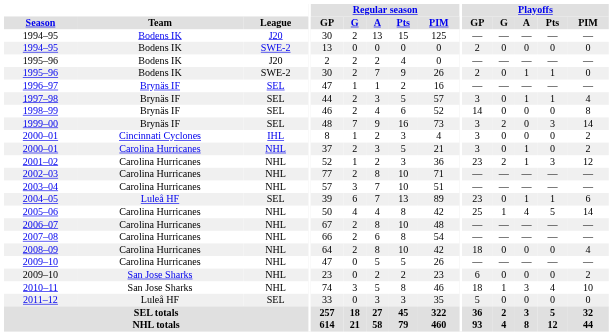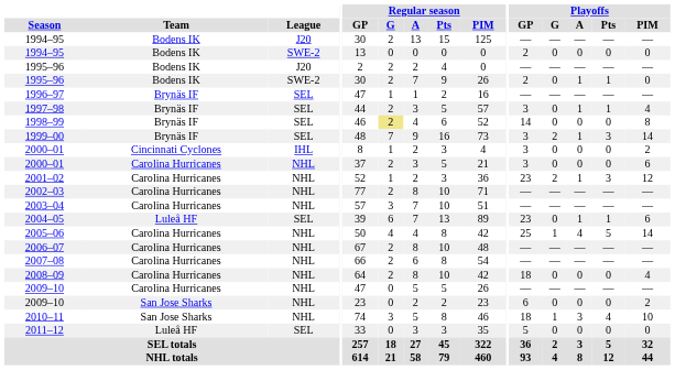 <table border="0" cellpadding="1" cellspacing="0" style="text-align:center; width:60em">
 <tr bgcolor="#e0e0e0">
 <th colspan="3" bgcolor="#ffffff"></th>
 <th rowspan="100" bgcolor="#ffffff"></th>
 <th colspan="5"><a href='#'>Regular season</a></th>
 <th rowspan="100" bgcolor="#ffffff"></th>
 <th colspan="5"><a href='#'>Playoffs</a></th>
 </tr>
 <tr bgcolor="#e0e0e0">
 <th><a href='#'>Season</a></th>
 <th>Team</th>
 <th>League</th>
 <th>GP</th>
 <th><a href='#'>G</a></th>
 <th><a href='#'>A</a></th>
 <th><a href='#'>Pts</a></th>
 <th><a href='#'>PIM</a></th>
 <th>GP</th>
 <th>G</th>
 <th>A</th>
 <th>Pts</th>
 <th>PIM</th>
 </tr>
 <tr>
 <td>1994–95</td>
 <td><a href='#'>Bodens IK</a></td>
 <td><a href='#'>J20</a></td>
 <td>30</td>
 <td>2</td>
 <td>13</td>
 <td>15</td>
 <td>125</td>
 <td>—</td>
 <td>—</td>
 <td>—</td>
 <td>—</td>
 <td>—</td>
 </tr>
 <tr bgcolor="#f0f0f0">
 <td><a href='#'>1994–95</a></td>
 <td>Bodens IK</td>
 <td><a href='#'>SWE-2</a></td>
 <td>13</td>
 <td>0</td>
 <td>0</td>
 <td>0</td>
 <td>0</td>
 <td>2</td>
 <td>0</td>
 <td>0</td>
 <td>0</td>
 <td>0</td>
 </tr>
 <tr>
 <td>1995–96</td>
 <td>Bodens IK</td>
 <td>J20</td>
 <td>2</td>
 <td>2</td>
 <td>2</td>
 <td>4</td>
 <td>0</td>
 <td>—</td>
 <td>—</td>
 <td>—</td>
 <td>—</td>
 <td>—</td>
 </tr>
 <tr bgcolor="#f0f0f0">
 <td><a href='#'>1995–96</a></td>
 <td>Bodens IK</td>
 <td>SWE-2</td>
 <td>30</td>
 <td>2</td>
 <td>7</td>
 <td>9</td>
 <td>26</td>
 <td>2</td>
 <td>0</td>
 <td>1</td>
 <td>1</td>
 <td>0</td>
 </tr>
 <tr>
 <td><a href='#'>1996–97</a></td>
 <td><a href='#'>Brynäs IF</a></td>
 <td><a href='#'>SEL</a></td>
 <td>47</td>
 <td>1</td>
 <td>1</td>
 <td>2</td>
 <td>16</td>
 <td>—</td>
 <td>—</td>
 <td>—</td>
 <td>—</td>
 <td>—</td>
 </tr>
 <tr bgcolor="#f0f0f0">
 <td><a href='#'>1997–98</a></td>
 <td>Brynäs IF</td>
 <td>SEL</td>
 <td>44</td>
 <td>2</td>
 <td>3</td>
 <td>5</td>
 <td>57</td>
 <td>3</td>
 <td>0</td>
 <td>1</td>
 <td>1</td>
 <td>4</td>
 </tr>
 <tr>
 <td><a href='#'>1998–99</a></td>
 <td>Brynäs IF</td>
 <td>SEL</td>
 <td>46</td>
-<td>2</td>
+<td style="background: khaki;">2</td>
 <td>4</td>
 <td>6</td>
 <td>52</td>
 <td>14</td>
 <td>0</td>
 <td>0</td>
 <td>0</td>
 <td>8</td>
 </tr>
 <tr bgcolor="#f0f0f0">
 <td><a href='#'>1999–00</a></td>
 <td>Brynäs IF</td>
 <td>SEL</td>
 <td>48</td>
 <td>7</td>
 <td>9</td>
 <td>16</td>
 <td>73</td>
 <td>3</td>
 <td>2</td>
-<td>0</td>
+<td>1</td>
 <td>3</td>
 <td>14</td>
 </tr>
 <tr>
 <td><a href='#'>2000–01</a></td>
 <td><a href='#'>Cincinnati Cyclones</a></td>
 <td><a href='#'>IHL</a></td>
 <td>8</td>
 <td>1</td>
 <td>2</td>
 <td>3</td>
 <td>4</td>
 <td>3</td>
 <td>0</td>
 <td>0</td>
 <td>0</td>
 <td>2</td>
 </tr>
 <tr bgcolor="#f0f0f0">
 <td><a href='#'>2000–01</a></td>
 <td><a href='#'>Carolina Hurricanes</a></td>
 <td><a href='#'>NHL</a></td>
 <td>37</td>
 <td>2</td>
 <td>3</td>
 <td>5</td>
 <td>21</td>
 <td>3</td>
 <td>0</td>
-<td>1</td>
 <td>0</td>
-<td>2</td>
+<td>0</td>
+<td>6</td>
 </tr>
 <tr>
 <td><a href='#'>2001–02</a></td>
 <td>Carolina Hurricanes</td>
 <td>NHL</td>
 <td>52</td>
 <td>1</td>
 <td>2</td>
 <td>3</td>
 <td>36</td>
 <td>23</td>
 <td>2</td>
 <td>1</td>
 <td>3</td>
 <td>12</td>
 </tr>
 <tr bgcolor="#f0f0f0">
 <td><a href='#'>2002–03</a></td>
 <td>Carolina Hurricanes</td>
 <td>NHL</td>
 <td>77</td>
 <td>2</td>
 <td>8</td>
 <td>10</td>
 <td>71</td>
 <td>—</td>
 <td>—</td>
 <td>—</td>
 <td>—</td>
 <td>—</td>
 </tr>
 <tr>
 <td><a href='#'>2003–04</a></td>
 <td>Carolina Hurricanes</td>
 <td>NHL</td>
 <td>57</td>
 <td>3</td>
 <td>7</td>
 <td>10</td>
 <td>51</td>
 <td>—</td>
 <td>—</td>
 <td>—</td>
 <td>—</td>
 <td>—</td>
 </tr>
 <tr bgcolor="#f0f0f0">
 <td><a href='#'>2004–05</a></td>
 <td><a href='#'>Luleå HF</a></td>
 <td>SEL</td>
 <td>39</td>
 <td>6</td>
 <td>7</td>
 <td>13</td>
 <td>89</td>
 <td>23</td>
 <td>0</td>
 <td>1</td>
 <td>1</td>
 <td>6</td>
 </tr>
 <tr>
 <td><a href='#'>2005–06</a></td>
 <td>Carolina Hurricanes</td>
 <td>NHL</td>
 <td>50</td>
 <td>4</td>
 <td>4</td>
 <td>8</td>
 <td>42</td>
 <td>25</td>
 <td>1</td>
 <td>4</td>
 <td>5</td>
 <td>14</td>
 </tr>
 <tr bgcolor="#f0f0f0">
 <td><a href='#'>2006–07</a></td>
 <td>Carolina Hurricanes</td>
 <td>NHL</td>
 <td>67</td>
 <td>2</td>
 <td>8</td>
 <td>10</td>
 <td>48</td>
 <td>—</td>
 <td>—</td>
 <td>—</td>
 <td>—</td>
 <td>—</td>
 </tr>
 <tr>
 <td><a href='#'>2007–08</a></td>
 <td>Carolina Hurricanes</td>
 <td>NHL</td>
 <td>66</td>
 <td>2</td>
 <td>6</td>
 <td>8</td>
 <td>54</td>
 <td>—</td>
 <td>—</td>
 <td>—</td>
 <td>—</td>
 <td>—</td>
 </tr>
 <tr bgcolor="#f0f0f0">
 <td><a href='#'>2008–09</a></td>
 <td>Carolina Hurricanes</td>
 <td>NHL</td>
 <td>64</td>
 <td>2</td>
 <td>8</td>
 <td>10</td>
 <td>42</td>
 <td>18</td>
 <td>0</td>
 <td>0</td>
 <td>0</td>
 <td>4</td>
 </tr>
 <tr>
 <td><a href='#'>2009–10</a></td>
 <td>Carolina Hurricanes</td>
 <td>NHL</td>
 <td>47</td>
 <td>0</td>
 <td>5</td>
 <td>5</td>
 <td>26</td>
 <td>—</td>
 <td>—</td>
 <td>—</td>
 <td>—</td>
 <td>—</td>
 </tr>
 <tr bgcolor="#f0f0f0">
 <td>2009–10</td>
 <td><a href='#'>San Jose Sharks</a></td>
 <td>NHL</td>
 <td>23</td>
 <td>0</td>
 <td>2</td>
 <td>2</td>
 <td>23</td>
 <td>6</td>
 <td>0</td>
 <td>0</td>
 <td>0</td>
 <td>2</td>
 </tr>
 <tr>
 <td><a href='#'>2010–11</a></td>
 <td>San Jose Sharks</td>
 <td>NHL</td>
 <td>74</td>
 <td>3</td>
 <td>5</td>
 <td>8</td>
 <td>46</td>
 <td>18</td>
 <td>1</td>
 <td>3</td>
 <td>4</td>
 <td>10</td>
 </tr>
 <tr bgcolor="#f0f0f0">
 <td><a href='#'>2011–12</a></td>
 <td>Luleå HF</td>
 <td>SEL</td>
 <td>33</td>
 <td>0</td>
 <td>3</td>
 <td>3</td>
 <td>35</td>
 <td>5</td>
 <td>0</td>
 <td>0</td>
 <td>0</td>
 <td>0</td>
 </tr>
 <tr bgcolor="#e0e0e0">
 <th colspan="3">SEL totals</th>
 <th>257</th>
 <th>18</th>
 <th>27</th>
 <th>45</th>
 <th>322</th>
 <th>36</th>
 <th>2</th>
 <th>3</th>
 <th>5</th>
 <th>32</th>
 </tr>
 <tr bgcolor="#e0e0e0">
 <th colspan="3">NHL totals</th>
 <th>614</th>
 <th>21</th>
 <th>58</th>
 <th>79</th>
 <th>460</th>
 <th>93</th>
 <th>4</th>
 <th>8</th>
 <th>12</th>
 <th>44</th>
 </tr>
 </table>
